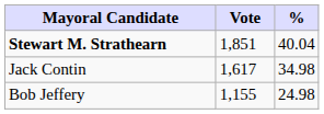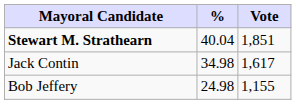 <table class="wikitable">
 <tr>
 <th style="background:#ddf; width:200px;">Mayoral Candidate</th>
+<th style="background:#ddf; width:30px;">%</th>
 <th style="background:#ddf; width:50px;">Vote</th>
-<th style="background:#ddf; width:30px;">%</th>
 </tr>
 <tr>
 <td><strong>Stewart M. Strathearn</strong></td>
+<td>40.04</td>
 <td>1,851</td>
-<td>40.04</td>
 </tr>
 <tr>
 <td>Jack Contin</td>
+<td>34.98</td>
 <td>1,617</td>
-<td>34.98</td>
 </tr>
 <tr>
 <td>Bob Jeffery</td>
+<td>24.98</td>
 <td>1,155</td>
-<td>24.98</td>
 </tr>
 </table>
